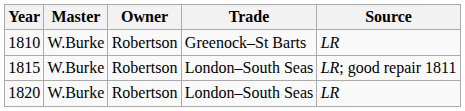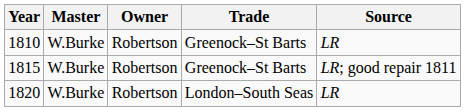 <table class=" wikitable">
 <tr>
 <th>Year</th>
 <th>Master</th>
 <th>Owner</th>
 <th>Trade</th>
 <th>Source</th>
 </tr>
 <tr>
 <td>1810</td>
 <td>W.Burke</td>
 <td>Robertson</td>
 <td>Greenock–St Barts</td>
 <td><em>LR</em></td>
 </tr>
 <tr>
 <td>1815</td>
 <td>W.Burke</td>
 <td>Robertson</td>
-<td>London–South Seas</td>
+<td>Greenock–St Barts</td>
 <td><em>LR</em>; good repair 1811</td>
 </tr>
 <tr>
 <td>1820</td>
 <td>W.Burke</td>
 <td>Robertson</td>
 <td>London–South Seas</td>
 <td><em>LR</em></td>
 </tr>
 <tr>
 </tr>
 </table>
